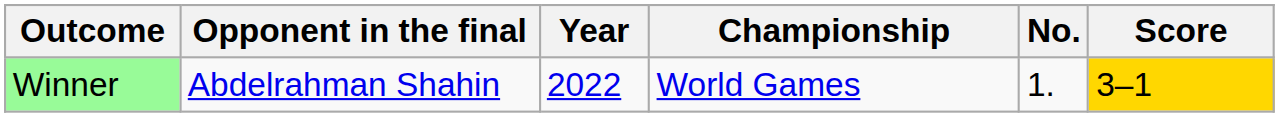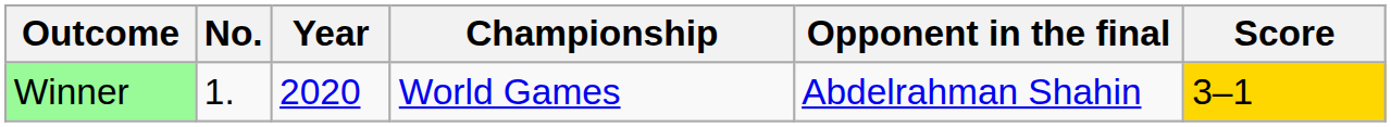 <table class="sortable wikitable">
 <tr>
 <th width="80">Outcome</th>
-<th width="200">Opponent in the final</th>
+<th width="20">No.</th>
 <th width="50">Year</th>
 <th width="200">Championship</th>
-<th width="20">No.</th>
+<th width="200">Opponent in the final</th>
 <th width="100">Score</th>
 </tr>
 <tr>
 <td style="background:#98FB98">Winner</td>
+<td>1.</td>
+<td><a href='#'>2020</a></td>
+<td><a href='#'>World Games</a></td>
 <td> <a href='#'>Abdelrahman Shahin</a></td>
-<td><a href='#'>2022</a></td>
-<td><a href='#'>World Games</a></td>
-<td>1.</td>
 <td style="background: gold;">3–1</td>
 </tr>
 </table>
